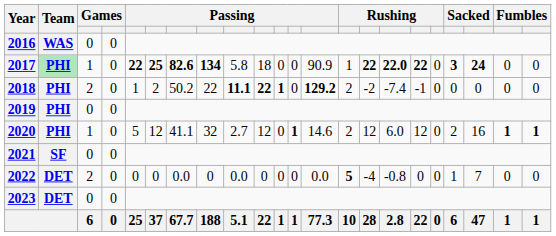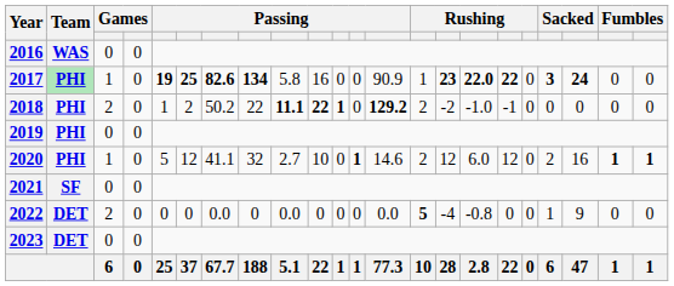 <table class="wikitable" style="text-align: center;">
 <tr>
 <th rowspan="2">Year</th>
 <th rowspan="2">Team</th>
 <th colspan="2">Games</th>
 <th colspan="9">Passing</th>
 <th colspan="5">Rushing</th>
 <th colspan="2">Sacked</th>
 <th colspan="2">Fumbles</th>
 </tr>
 <tr>
 <th></th>
 <th></th>
 <th></th>
 <th></th>
 <th></th>
 <th></th>
 <th></th>
 <th></th>
 <th></th>
 <th></th>
 <th></th>
 <th></th>
 <th></th>
 <th></th>
 <th></th>
 <th></th>
 <th></th>
 <th></th>
 <th></th>
 <th></th>
 </tr>
 <tr>
 <th><a href='#'>2016</a></th>
 <th><a href='#'>WAS</a></th>
 <td>0</td>
 <td>0</td>
 <td colspan="18"></td>
 </tr>
 <tr>
 <th><a href='#'>2017</a></th>
 <th style="background:#afe6ba; width:3em;"><a href='#'>PHI</a></th>
 <td>1</td>
 <td>0</td>
-<td><strong>22</strong></td>
+<td><strong>19</strong></td>
 <td><strong>25</strong></td>
 <td><strong>82.6</strong></td>
 <td><strong>134</strong></td>
 <td>5.8</td>
-<td>18</td>
+<td>16</td>
 <td>0</td>
 <td>0</td>
 <td>90.9</td>
 <td>1</td>
-<td><strong>22</strong></td>
+<td><strong>23</strong></td>
 <td><strong>22.0</strong></td>
 <td><strong>22</strong></td>
 <td>0</td>
 <td><strong>3</strong></td>
 <td><strong>24</strong></td>
 <td>0</td>
 <td>0</td>
 </tr>
 <tr>
 <th><a href='#'>2018</a></th>
 <th><a href='#'>PHI</a></th>
 <td>2</td>
 <td>0</td>
 <td>1</td>
 <td>2</td>
 <td>50.2</td>
 <td>22</td>
 <td><strong>11.1</strong></td>
 <td><strong>22</strong></td>
 <td><strong>1</strong></td>
 <td>0</td>
 <td><strong>129.2</strong></td>
 <td>2</td>
 <td>-2</td>
-<td>-7.4</td>
+<td>-1.0</td>
 <td>-1</td>
 <td>0</td>
 <td>0</td>
 <td>0</td>
 <td>0</td>
 <td>0</td>
 </tr>
 <tr>
 <th><a href='#'>2019</a></th>
 <th><a href='#'>PHI</a></th>
 <td>0</td>
 <td>0</td>
 <td colspan="18"></td>
 </tr>
 <tr>
 <th><a href='#'>2020</a></th>
 <th><a href='#'>PHI</a></th>
 <td>1</td>
 <td>0</td>
 <td>5</td>
 <td>12</td>
 <td>41.1</td>
 <td>32</td>
 <td>2.7</td>
-<td>12</td>
+<td>10</td>
 <td>0</td>
 <td><strong>1</strong></td>
 <td>14.6</td>
 <td>2</td>
 <td>12</td>
 <td>6.0</td>
 <td>12</td>
 <td>0</td>
 <td>2</td>
 <td>16</td>
 <td><strong>1</strong></td>
 <td><strong>1</strong></td>
 </tr>
 <tr>
 <th><a href='#'>2021</a></th>
 <th><a href='#'>SF</a></th>
 <td>0</td>
 <td>0</td>
 <td colspan="18"></td>
 </tr>
 <tr>
 <th><a href='#'>2022</a></th>
 <th><a href='#'>DET</a></th>
 <td>2</td>
 <td>0</td>
 <td>0</td>
 <td>0</td>
 <td>0.0</td>
 <td>0</td>
 <td>0.0</td>
 <td>0</td>
 <td>0</td>
 <td>0</td>
 <td>0.0</td>
 <td><strong>5</strong></td>
 <td>-4</td>
 <td>-0.8</td>
 <td>0</td>
 <td>0</td>
 <td>1</td>
-<td>7</td>
+<td>9</td>
 <td>0</td>
 <td>0</td>
 </tr>
 <tr>
 <th><a href='#'>2023</a></th>
 <th><a href='#'>DET</a></th>
 <td>0</td>
 <td>0</td>
 <td colspan="18"></td>
 </tr>
 <tr>
 <th colspan="2"></th>
 <th>6</th>
 <th>0</th>
 <th>25</th>
 <th>37</th>
 <th>67.7</th>
 <th>188</th>
 <th>5.1</th>
 <th>22</th>
 <th>1</th>
 <th>1</th>
 <th>77.3</th>
 <th>10</th>
 <th>28</th>
 <th>2.8</th>
 <th>22</th>
 <th>0</th>
 <th>6</th>
 <th>47</th>
 <th>1</th>
 <th>1</th>
 </tr>
 </table>
